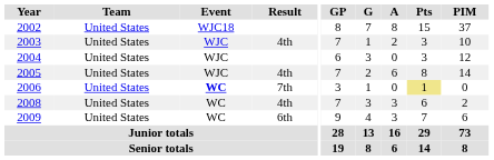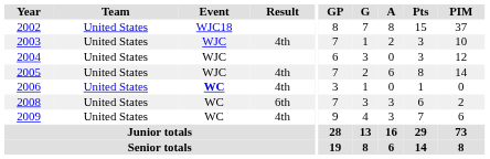 <table border="0" cellpadding="1" cellspacing="0" ID="Table3" style="text-align:center; width:40em">
 <tr ALIGN="center" bgcolor="#e0e0e0">
 <th>Year</th>
 <th>Team</th>
 <th>Event</th>
 <th>Result</th>
 <th rowspan="99" bgcolor="#ffffff"></th>
 <th>GP</th>
 <th>G</th>
 <th>A</th>
 <th>Pts</th>
 <th>PIM</th>
 </tr>
 <tr>
 <td><a href='#'>2002</a></td>
 <td><a href='#'>United States</a></td>
 <td><a href='#'>WJC18</a></td>
 <td></td>
 <td>8</td>
 <td>7</td>
 <td>8</td>
 <td>15</td>
 <td>37</td>
 </tr>
 <tr bgcolor="#f0f0f0">
 <td><a href='#'>2003</a></td>
 <td>United States</td>
 <td><a href='#'>WJC</a></td>
 <td>4th</td>
 <td>7</td>
 <td>1</td>
 <td>2</td>
 <td>3</td>
 <td>10</td>
 </tr>
 <tr>
 <td><a href='#'>2004</a></td>
 <td>United States</td>
 <td>WJC</td>
 <td></td>
 <td>6</td>
 <td>3</td>
 <td>0</td>
 <td>3</td>
 <td>12</td>
 </tr>
 <tr bgcolor="#f0f0f0">
 <td><a href='#'>2005</a></td>
 <td>United States</td>
 <td>WJC</td>
 <td>4th</td>
 <td>7</td>
 <td>2</td>
 <td>6</td>
 <td>8</td>
 <td>14</td>
 </tr>
 <tr>
 <td><a href='#'>2006</a></td>
 <td><a href='#'>United States</a></td>
 <td><strong><a href='#'>WC</a></strong></td>
-<td>7th</td>
+<td>4th</td>
 <td>3</td>
 <td>1</td>
 <td>0</td>
-<td style="background: khaki;">1</td>
+<td>1</td>
 <td>0</td>
 </tr>
 <tr bgcolor="#f0f0f0">
 <td><a href='#'>2008</a></td>
 <td>United States</td>
 <td>WC</td>
-<td>4th</td>
+<td>6th</td>
 <td>7</td>
 <td>3</td>
 <td>3</td>
 <td>6</td>
 <td>2</td>
 </tr>
 <tr>
 <td><a href='#'>2009</a></td>
 <td>United States</td>
 <td>WC</td>
-<td>6th</td>
+<td>4th</td>
 <td>9</td>
 <td>4</td>
 <td>3</td>
 <td>7</td>
 <td>6</td>
 </tr>
 <tr bgcolor="#e0e0e0">
 <th colspan="4">Junior totals</th>
 <th>28</th>
 <th>13</th>
 <th>16</th>
 <th>29</th>
 <th>73</th>
 </tr>
 <tr bgcolor="#e0e0e0">
 <th colspan="4">Senior totals</th>
 <th>19</th>
 <th>8</th>
 <th>6</th>
 <th>14</th>
 <th>8</th>
 </tr>
 </table>
